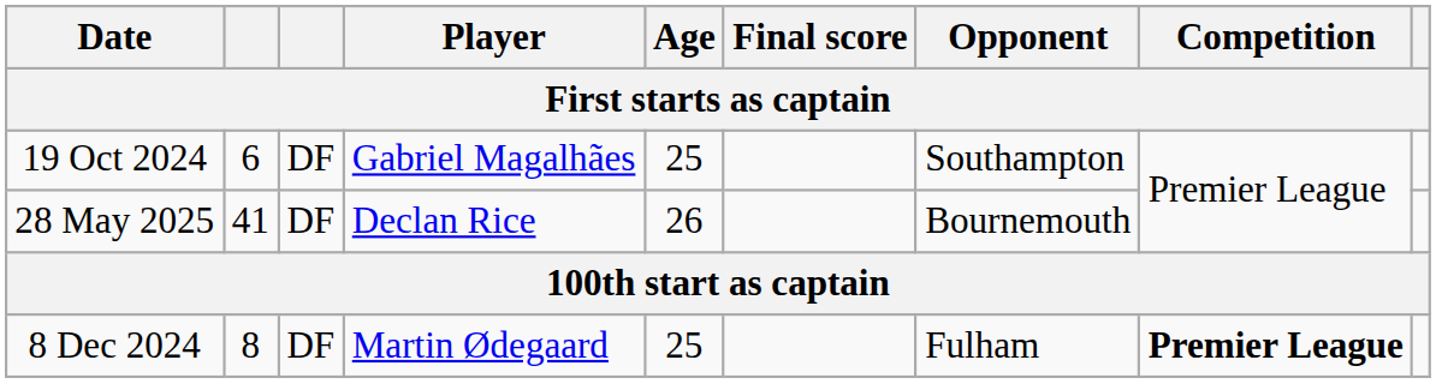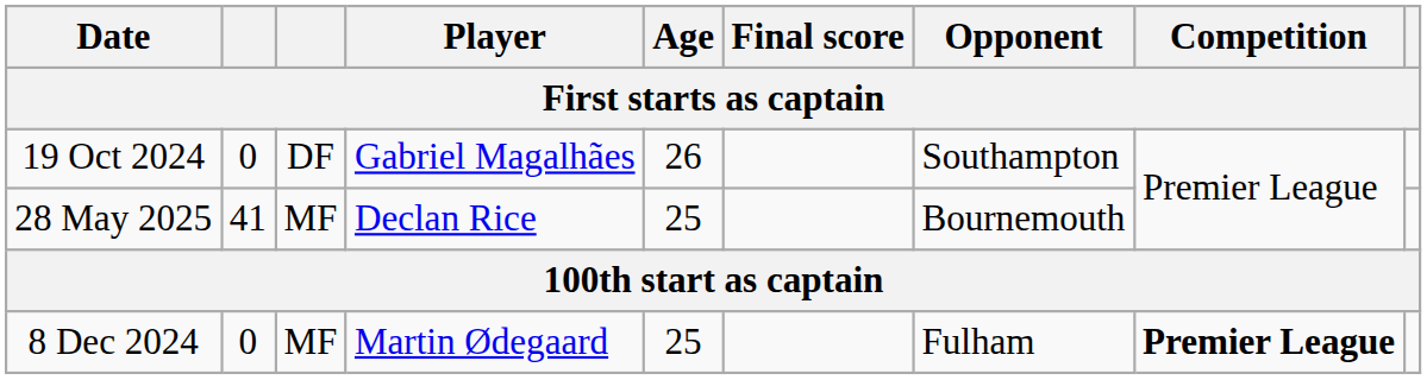 <table class="wikitable" style="text-align:center; font-size:90%;">
 <tr>
 <th>Date</th>
 <th></th>
 <th></th>
 <th>Player</th>
 <th>Age</th>
 <th>Final score</th>
 <th>Opponent</th>
 <th>Competition</th>
 <th></th>
 </tr>
 <tr>
 <th colspan="9">First starts as captain</th>
 </tr>
 <tr>
 <td>19 Oct 2024</td>
-<td>6</td>
+<td>0</td>
 <td>DF</td>
 <td style="text-align:left;"> <a href='#'>Gabriel Magalhães</a></td>
-<td>25</td>
+<td>26</td>
 <td></td>
 <td style="text-align:left;">Southampton</td>
 <td rowspan="2" style="text-align:left;">Premier League</td>
 <td></td>
 </tr>
 <tr>
 <td>28 May 2025</td>
 <td>41</td>
-<td>DF</td>
+<td>MF</td>
 <td style="text-align:left;"> <a href='#'>Declan Rice</a></td>
-<td>26</td>
+<td>25</td>
 <td></td>
 <td style="text-align:left;">Bournemouth</td>
 <td></td>
 </tr>
 <tr>
 <th colspan="9">100th start as captain</th>
 </tr>
 <tr>
 <td>8 Dec 2024</td>
-<td>8</td>
-<td>DF</td>
+<td>0</td>
+<td>MF</td>
 <td style="text-align:left;"> <a href='#'>Martin Ødegaard</a></td>
 <td>25</td>
 <td></td>
 <td style="text-align:left;">Fulham</td>
 <td style="text-align:left;"><strong>Premier League</strong></td>
 <td></td>
 </tr>
 </table>
